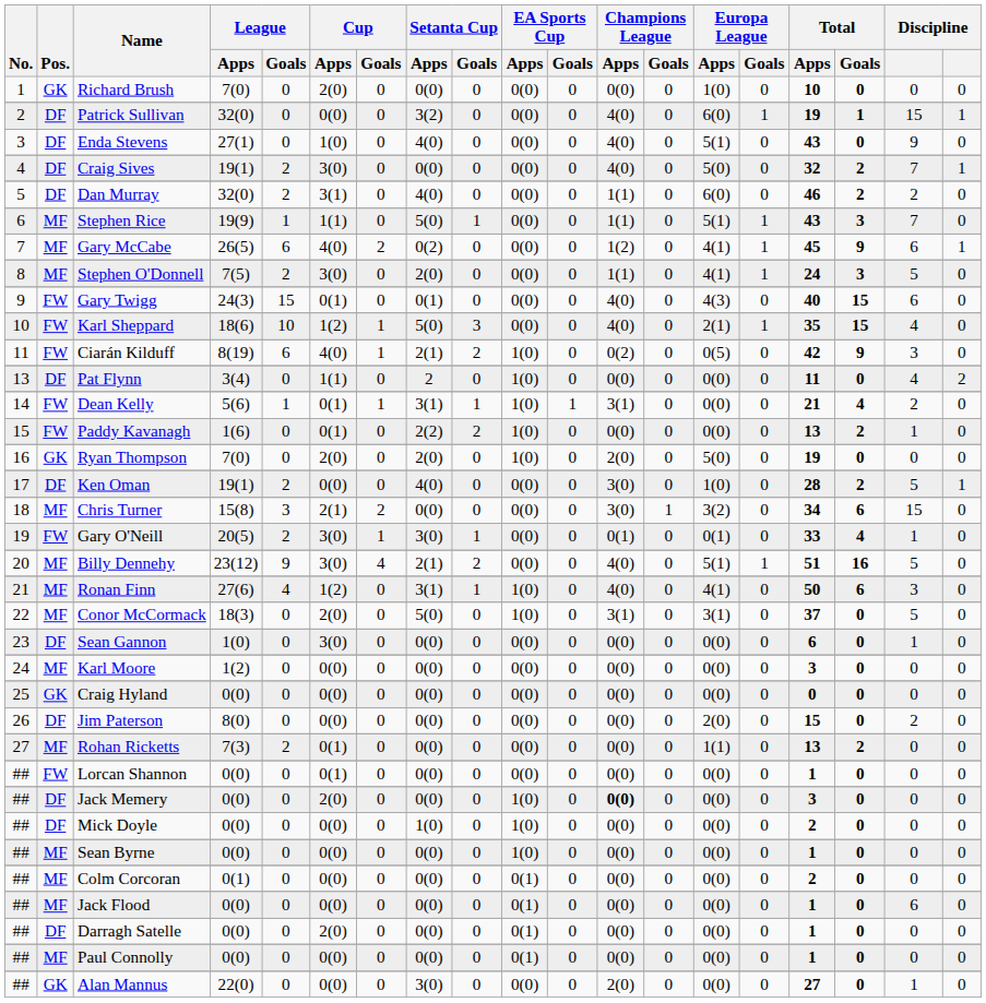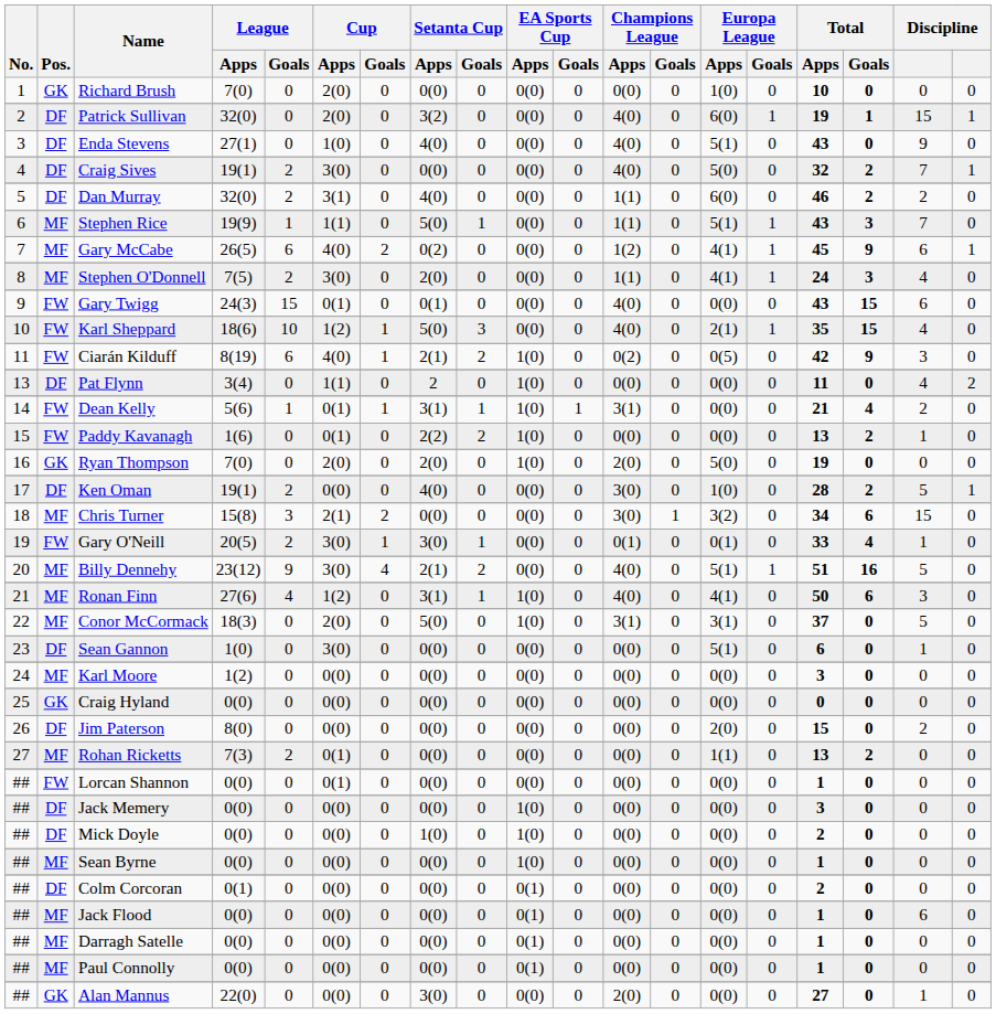 <table class="wikitable" style="text-align:center">
 <tr>
 <th rowspan="2" valign="bottom">No.</th>
 <th rowspan="2" valign="bottom">Pos.</th>
 <th rowspan="2">Name</th>
 <th colspan="2" width="85"><a href='#'>League</a></th>
 <th colspan="2" width="85"><a href='#'>Cup</a></th>
 <th colspan="2" width="85"><a href='#'>Setanta Cup</a></th>
 <th colspan="2" width="85"><a href='#'>EA Sports Cup</a></th>
 <th colspan="2" width="85"><a href='#'>Champions League</a></th>
 <th colspan="2" width="85"><a href='#'>Europa League</a></th>
 <th colspan="2" width="85">Total</th>
 <th colspan="2" width="85">Discipline</th>
 </tr>
 <tr>
 <th>Apps</th>
 <th>Goals</th>
 <th>Apps</th>
 <th>Goals</th>
 <th>Apps</th>
 <th>Goals</th>
 <th>Apps</th>
 <th>Goals</th>
 <th>Apps</th>
 <th>Goals</th>
 <th>Apps</th>
 <th>Goals</th>
 <th>Apps</th>
 <th>Goals</th>
 <th></th>
 <th></th>
 </tr>
 <tr>
 <td>1</td>
 <td><a href='#'>GK</a></td>
 <td align="left"> <a href='#'>Richard Brush</a></td>
 <td>7(0)</td>
 <td>0</td>
 <td>2(0)</td>
 <td>0</td>
 <td>0(0)</td>
 <td>0</td>
 <td>0(0)</td>
 <td>0</td>
 <td>0(0)</td>
 <td>0</td>
 <td>1(0)</td>
 <td>0</td>
 <td><strong>10</strong></td>
 <td><strong>0</strong></td>
 <td>0</td>
 <td>0</td>
 </tr>
 <tr>
 </tr>
 <tr bgcolor=#EEEEEE>
 <td>2</td>
 <td><a href='#'>DF</a></td>
 <td align="left"> <a href='#'>Patrick Sullivan</a></td>
 <td>32(0)</td>
 <td>0</td>
-<td>0(0)</td>
+<td>2(0)</td>
 <td>0</td>
 <td>3(2)</td>
 <td>0</td>
 <td>0(0)</td>
 <td>0</td>
 <td>4(0)</td>
 <td>0</td>
 <td>6(0)</td>
 <td>1</td>
 <td><strong>19</strong></td>
 <td><strong>1</strong></td>
 <td>15</td>
 <td>1</td>
 </tr>
 <tr>
 </tr>
 <tr>
 <td>3</td>
 <td><a href='#'>DF</a></td>
 <td align="left"> <a href='#'>Enda Stevens</a></td>
 <td>27(1)</td>
 <td>0</td>
 <td>1(0)</td>
 <td>0</td>
 <td>4(0)</td>
 <td>0</td>
 <td>0(0)</td>
 <td>0</td>
 <td>4(0)</td>
 <td>0</td>
 <td>5(1)</td>
 <td>0</td>
 <td><strong>43</strong></td>
 <td><strong>0</strong></td>
 <td>9</td>
 <td>0</td>
 </tr>
 <tr>
 </tr>
 <tr bgcolor=#EEEEEE>
 <td>4</td>
 <td><a href='#'>DF</a></td>
 <td align="left"> <a href='#'>Craig Sives</a></td>
 <td>19(1)</td>
 <td>2</td>
 <td>3(0)</td>
 <td>0</td>
 <td>0(0)</td>
 <td>0</td>
 <td>0(0)</td>
 <td>0</td>
 <td>4(0)</td>
 <td>0</td>
 <td>5(0)</td>
 <td>0</td>
 <td><strong>32</strong></td>
 <td><strong>2</strong></td>
 <td>7</td>
 <td>1</td>
 </tr>
 <tr>
 </tr>
 <tr>
 <td>5</td>
 <td><a href='#'>DF</a></td>
 <td align="left"> <a href='#'>Dan Murray</a></td>
 <td>32(0)</td>
 <td>2</td>
 <td>3(1)</td>
 <td>0</td>
 <td>4(0)</td>
 <td>0</td>
 <td>0(0)</td>
 <td>0</td>
 <td>1(1)</td>
 <td>0</td>
 <td>6(0)</td>
 <td>0</td>
 <td><strong>46</strong></td>
 <td><strong>2</strong></td>
 <td>2</td>
 <td>0</td>
 </tr>
 <tr>
 </tr>
 <tr bgcolor=#EEEEEE>
 <td>6</td>
 <td><a href='#'>MF</a></td>
 <td align="left"> <a href='#'>Stephen Rice</a></td>
 <td>19(9)</td>
 <td>1</td>
 <td>1(1)</td>
 <td>0</td>
 <td>5(0)</td>
 <td>1</td>
 <td>0(0)</td>
 <td>0</td>
 <td>1(1)</td>
 <td>0</td>
 <td>5(1)</td>
 <td>1</td>
 <td><strong>43</strong></td>
 <td><strong>3</strong></td>
 <td>7</td>
 <td>0</td>
 </tr>
 <tr>
 </tr>
 <tr>
 <td>7</td>
 <td><a href='#'>MF</a></td>
 <td align="left"> <a href='#'>Gary McCabe</a></td>
 <td>26(5)</td>
 <td>6</td>
 <td>4(0)</td>
 <td>2</td>
 <td>0(2)</td>
 <td>0</td>
 <td>0(0)</td>
 <td>0</td>
 <td>1(2)</td>
 <td>0</td>
 <td>4(1)</td>
 <td>1</td>
 <td><strong>45</strong></td>
 <td><strong>9</strong></td>
 <td>6</td>
 <td>1</td>
 </tr>
 <tr>
 </tr>
 <tr bgcolor=#EEEEEE>
 <td>8</td>
 <td><a href='#'>MF</a></td>
 <td align="left"> <a href='#'>Stephen O'Donnell</a></td>
 <td>7(5)</td>
 <td>2</td>
 <td>3(0)</td>
 <td>0</td>
 <td>2(0)</td>
 <td>0</td>
 <td>0(0)</td>
 <td>0</td>
 <td>1(1)</td>
 <td>0</td>
 <td>4(1)</td>
 <td>1</td>
 <td><strong>24</strong></td>
 <td><strong>3</strong></td>
-<td>5</td>
+<td>4</td>
 <td>0</td>
 </tr>
 <tr>
 </tr>
 <tr>
 <td>9</td>
 <td><a href='#'>FW</a></td>
 <td align="left"> <a href='#'>Gary Twigg</a></td>
 <td>24(3)</td>
 <td>15</td>
 <td>0(1)</td>
 <td>0</td>
 <td>0(1)</td>
 <td>0</td>
 <td>0(0)</td>
 <td>0</td>
 <td>4(0)</td>
 <td>0</td>
-<td>4(3)</td>
+<td>0(0)</td>
 <td>0</td>
-<td><strong>40</strong></td>
+<td><strong>43</strong></td>
 <td><strong>15</strong></td>
 <td>6</td>
 <td>0</td>
 </tr>
 <tr>
 </tr>
 <tr bgcolor=#EEEEEE>
 <td>10</td>
 <td><a href='#'>FW</a></td>
 <td align="left"> <a href='#'>Karl Sheppard</a></td>
 <td>18(6)</td>
 <td>10</td>
 <td>1(2)</td>
 <td>1</td>
 <td>5(0)</td>
 <td>3</td>
 <td>0(0)</td>
 <td>0</td>
 <td>4(0)</td>
 <td>0</td>
 <td>2(1)</td>
 <td>1</td>
 <td><strong>35</strong></td>
 <td><strong>15</strong></td>
 <td>4</td>
 <td>0</td>
 </tr>
 <tr>
 </tr>
 <tr>
 <td>11</td>
 <td><a href='#'>FW</a></td>
 <td align="left"> Ciarán Kilduff</td>
 <td>8(19)</td>
 <td>6</td>
 <td>4(0)</td>
 <td>1</td>
 <td>2(1)</td>
 <td>2</td>
 <td>1(0)</td>
 <td>0</td>
 <td>0(2)</td>
 <td>0</td>
 <td>0(5)</td>
 <td>0</td>
 <td><strong>42</strong></td>
 <td><strong>9</strong></td>
 <td>3</td>
 <td>0</td>
 </tr>
 <tr>
 </tr>
 <tr bgcolor=#EEEEEE>
 <td>13</td>
 <td><a href='#'>DF</a></td>
 <td align="left"> <a href='#'>Pat Flynn</a></td>
 <td>3(4)</td>
 <td>0</td>
 <td>1(1)</td>
 <td>0</td>
 <td>2</td>
 <td>0</td>
 <td>1(0)</td>
 <td>0</td>
 <td>0(0)</td>
 <td>0</td>
 <td>0(0)</td>
 <td>0</td>
 <td><strong>11</strong></td>
 <td><strong>0</strong></td>
 <td>4</td>
 <td>2</td>
 </tr>
 <tr>
 </tr>
 <tr>
 <td>14</td>
 <td><a href='#'>FW</a></td>
 <td align="left"> <a href='#'>Dean Kelly</a></td>
 <td>5(6)</td>
 <td>1</td>
 <td>0(1)</td>
 <td>1</td>
 <td>3(1)</td>
 <td>1</td>
 <td>1(0)</td>
 <td>1</td>
 <td>3(1)</td>
 <td>0</td>
 <td>0(0)</td>
 <td>0</td>
 <td><strong>21</strong></td>
 <td><strong>4</strong></td>
 <td>2</td>
 <td>0</td>
 </tr>
 <tr>
 </tr>
 <tr bgcolor=#EEEEEE>
 <td>15</td>
 <td><a href='#'>FW</a></td>
 <td align="left"> <a href='#'>Paddy Kavanagh</a></td>
 <td>1(6)</td>
 <td>0</td>
 <td>0(1)</td>
 <td>0</td>
 <td>2(2)</td>
 <td>2</td>
 <td>1(0)</td>
 <td>0</td>
 <td>0(0)</td>
 <td>0</td>
 <td>0(0)</td>
 <td>0</td>
 <td><strong>13</strong></td>
 <td><strong>2</strong></td>
 <td>1</td>
 <td>0</td>
 </tr>
 <tr>
 </tr>
 <tr>
 <td>16</td>
 <td><a href='#'>GK</a></td>
 <td align="left"> <a href='#'>Ryan Thompson</a></td>
 <td>7(0)</td>
 <td>0</td>
 <td>2(0)</td>
 <td>0</td>
 <td>2(0)</td>
 <td>0</td>
 <td>1(0)</td>
 <td>0</td>
 <td>2(0)</td>
 <td>0</td>
 <td>5(0)</td>
 <td>0</td>
 <td><strong>19</strong></td>
 <td><strong>0</strong></td>
 <td>0</td>
 <td>0</td>
 </tr>
 <tr>
 </tr>
 <tr bgcolor=#EEEEEE>
 <td>17</td>
 <td><a href='#'>DF</a></td>
 <td align="left"> <a href='#'>Ken Oman</a></td>
 <td>19(1)</td>
 <td>2</td>
 <td>0(0)</td>
 <td>0</td>
 <td>4(0)</td>
 <td>0</td>
 <td>0(0)</td>
 <td>0</td>
 <td>3(0)</td>
 <td>0</td>
 <td>1(0)</td>
 <td>0</td>
 <td><strong>28</strong></td>
 <td><strong>2</strong></td>
 <td>5</td>
 <td>1</td>
 </tr>
 <tr>
 </tr>
 <tr>
 <td>18</td>
 <td><a href='#'>MF</a></td>
 <td align="left"> <a href='#'>Chris Turner</a></td>
 <td>15(8)</td>
 <td>3</td>
 <td>2(1)</td>
 <td>2</td>
 <td>0(0)</td>
 <td>0</td>
 <td>0(0)</td>
 <td>0</td>
 <td>3(0)</td>
 <td>1</td>
 <td>3(2)</td>
 <td>0</td>
 <td><strong>34</strong></td>
 <td><strong>6</strong></td>
 <td>15</td>
 <td>0</td>
 </tr>
 <tr>
 </tr>
 <tr bgcolor=#EEEEEE>
 <td>19</td>
 <td><a href='#'>FW</a></td>
 <td align="left"> Gary O'Neill</td>
 <td>20(5)</td>
 <td>2</td>
 <td>3(0)</td>
 <td>1</td>
 <td>3(0)</td>
 <td>1</td>
 <td>0(0)</td>
 <td>0</td>
 <td>0(1)</td>
 <td>0</td>
 <td>0(1)</td>
 <td>0</td>
 <td><strong>33</strong></td>
 <td><strong>4</strong></td>
 <td>1</td>
 <td>0</td>
 </tr>
 <tr>
 </tr>
 <tr>
 <td>20</td>
 <td><a href='#'>MF</a></td>
 <td align="left"> <a href='#'>Billy Dennehy</a></td>
 <td>23(12)</td>
 <td>9</td>
 <td>3(0)</td>
 <td>4</td>
 <td>2(1)</td>
 <td>2</td>
 <td>0(0)</td>
 <td>0</td>
 <td>4(0)</td>
 <td>0</td>
 <td>5(1)</td>
 <td>1</td>
 <td><strong>51</strong></td>
 <td><strong>16</strong></td>
 <td>5</td>
 <td>0</td>
 </tr>
 <tr>
 </tr>
 <tr bgcolor=#EEEEEE>
 <td>21</td>
 <td><a href='#'>MF</a></td>
 <td align="left"> <a href='#'>Ronan Finn</a></td>
 <td>27(6)</td>
 <td>4</td>
 <td>1(2)</td>
 <td>0</td>
 <td>3(1)</td>
 <td>1</td>
 <td>1(0)</td>
 <td>0</td>
 <td>4(0)</td>
 <td>0</td>
 <td>4(1)</td>
 <td>0</td>
 <td><strong>50</strong></td>
 <td><strong>6</strong></td>
 <td>3</td>
 <td>0</td>
 </tr>
 <tr>
 </tr>
 <tr>
 <td>22</td>
 <td><a href='#'>MF</a></td>
 <td align="left"> <a href='#'>Conor McCormack</a></td>
 <td>18(3)</td>
 <td>0</td>
 <td>2(0)</td>
 <td>0</td>
 <td>5(0)</td>
 <td>0</td>
 <td>1(0)</td>
 <td>0</td>
 <td>3(1)</td>
 <td>0</td>
 <td>3(1)</td>
 <td>0</td>
 <td><strong>37</strong></td>
 <td><strong>0</strong></td>
 <td>5</td>
 <td>0</td>
 </tr>
 <tr>
 </tr>
 <tr bgcolor=#EEEEEE>
 <td>23</td>
 <td><a href='#'>DF</a></td>
 <td align="left"> <a href='#'>Sean Gannon</a></td>
 <td>1(0)</td>
 <td>0</td>
 <td>3(0)</td>
 <td>0</td>
 <td>0(0)</td>
 <td>0</td>
 <td>0(0)</td>
 <td>0</td>
 <td>0(0)</td>
 <td>0</td>
-<td>0(0)</td>
+<td>5(1)</td>
 <td>0</td>
 <td><strong>6</strong></td>
 <td><strong>0</strong></td>
 <td>1</td>
 <td>0</td>
 </tr>
 <tr>
 </tr>
 <tr>
 <td>24</td>
 <td><a href='#'>MF</a></td>
 <td align="left"> <a href='#'>Karl Moore</a></td>
 <td>1(2)</td>
 <td>0</td>
 <td>0(0)</td>
 <td>0</td>
 <td>0(0)</td>
 <td>0</td>
 <td>0(0)</td>
 <td>0</td>
 <td>0(0)</td>
 <td>0</td>
 <td>0(0)</td>
 <td>0</td>
 <td><strong>3</strong></td>
 <td><strong>0</strong></td>
 <td>0</td>
 <td>0</td>
 </tr>
 <tr>
 </tr>
 <tr bgcolor=#EEEEEE>
 <td>25</td>
 <td><a href='#'>GK</a></td>
 <td align="left"> Craig Hyland</td>
 <td>0(0)</td>
 <td>0</td>
 <td>0(0)</td>
 <td>0</td>
 <td>0(0)</td>
 <td>0</td>
 <td>0(0)</td>
 <td>0</td>
 <td>0(0)</td>
 <td>0</td>
 <td>0(0)</td>
 <td>0</td>
 <td><strong>0</strong></td>
 <td><strong>0</strong></td>
 <td>0</td>
 <td>0</td>
 </tr>
 <tr>
 </tr>
 <tr>
 <td>26</td>
 <td><a href='#'>DF</a></td>
 <td align="left"> <a href='#'>Jim Paterson</a></td>
 <td>8(0)</td>
 <td>0</td>
 <td>0(0)</td>
 <td>0</td>
 <td>0(0)</td>
 <td>0</td>
 <td>0(0)</td>
 <td>0</td>
 <td>0(0)</td>
 <td>0</td>
 <td>2(0)</td>
 <td>0</td>
 <td><strong>15</strong></td>
 <td><strong>0</strong></td>
 <td>2</td>
 <td>0</td>
 </tr>
 <tr>
 </tr>
 <tr bgcolor=#EEEEEE>
 <td>27</td>
 <td><a href='#'>MF</a></td>
 <td align="left"> <a href='#'>Rohan Ricketts</a></td>
 <td>7(3)</td>
 <td>2</td>
 <td>0(1)</td>
 <td>0</td>
 <td>0(0)</td>
 <td>0</td>
 <td>0(0)</td>
 <td>0</td>
 <td>0(0)</td>
 <td>0</td>
 <td>1(1)</td>
 <td>0</td>
 <td><strong>13</strong></td>
 <td><strong>2</strong></td>
 <td>0</td>
 <td>0</td>
 </tr>
 <tr>
 </tr>
 <tr>
 <td>##</td>
 <td><a href='#'>FW</a></td>
 <td align="left"> Lorcan Shannon</td>
 <td>0(0)</td>
 <td>0</td>
 <td>0(1)</td>
 <td>0</td>
 <td>0(0)</td>
 <td>0</td>
 <td>0(0)</td>
 <td>0</td>
 <td>0(0)</td>
 <td>0</td>
 <td>0(0)</td>
 <td>0</td>
 <td><strong>1</strong></td>
 <td><strong>0</strong></td>
 <td>0</td>
 <td>0</td>
 </tr>
 <tr>
 </tr>
 <tr bgcolor=#EEEEEE>
 <td>##</td>
 <td><a href='#'>DF</a></td>
 <td align="left"> Jack Memery</td>
 <td>0(0)</td>
 <td>0</td>
-<td>2(0)</td>
+<td>0(0)</td>
 <td>0</td>
 <td>0(0)</td>
 <td>0</td>
 <td>1(0)</td>
 <td>0</td>
-<td><strong>0(0)</strong></td>
+<td>0(0)</td>
 <td>0</td>
 <td>0(0)</td>
 <td>0</td>
 <td><strong>3</strong></td>
 <td><strong>0</strong></td>
 <td>0</td>
 <td>0</td>
 </tr>
 <tr>
 </tr>
 <tr>
 <td>##</td>
 <td><a href='#'>DF</a></td>
 <td align="left"> Mick Doyle</td>
 <td>0(0)</td>
 <td>0</td>
 <td>0(0)</td>
 <td>0</td>
 <td>1(0)</td>
 <td>0</td>
 <td>1(0)</td>
 <td>0</td>
 <td>0(0)</td>
 <td>0</td>
 <td>0(0)</td>
 <td>0</td>
 <td><strong>2</strong></td>
 <td><strong>0</strong></td>
 <td>0</td>
 <td>0</td>
 </tr>
 <tr>
 </tr>
 <tr bgcolor=#EEEEEE>
 <td>##</td>
 <td><a href='#'>MF</a></td>
 <td align="left"> Sean Byrne</td>
 <td>0(0)</td>
 <td>0</td>
 <td>0(0)</td>
 <td>0</td>
 <td>0(0)</td>
 <td>0</td>
 <td>1(0)</td>
 <td>0</td>
 <td>0(0)</td>
 <td>0</td>
 <td>0(0)</td>
 <td>0</td>
 <td><strong>1</strong></td>
 <td><strong>0</strong></td>
 <td>0</td>
 <td>0</td>
 </tr>
 <tr>
 </tr>
 <tr>
 <td>##</td>
-<td><a href='#'>MF</a></td>
+<td><a href='#'>DF</a></td>
 <td align="left"> Colm Corcoran</td>
 <td>0(1)</td>
 <td>0</td>
 <td>0(0)</td>
 <td>0</td>
 <td>0(0)</td>
 <td>0</td>
 <td>0(1)</td>
 <td>0</td>
 <td>0(0)</td>
 <td>0</td>
 <td>0(0)</td>
 <td>0</td>
 <td><strong>2</strong></td>
 <td><strong>0</strong></td>
 <td>0</td>
 <td>0</td>
 </tr>
 <tr>
 </tr>
 <tr bgcolor=#EEEEEE>
 <td>##</td>
 <td><a href='#'>MF</a></td>
 <td align="left"> Jack Flood</td>
 <td>0(0)</td>
 <td>0</td>
 <td>0(0)</td>
 <td>0</td>
 <td>0(0)</td>
 <td>0</td>
 <td>0(1)</td>
 <td>0</td>
 <td>0(0)</td>
 <td>0</td>
 <td>0(0)</td>
 <td>0</td>
 <td><strong>1</strong></td>
 <td><strong>0</strong></td>
 <td>6</td>
 <td>0</td>
 </tr>
 <tr>
 </tr>
 <tr>
 <td>##</td>
-<td><a href='#'>DF</a></td>
+<td><a href='#'>MF</a></td>
 <td align="left"> Darragh Satelle</td>
 <td>0(0)</td>
 <td>0</td>
-<td>2(0)</td>
+<td>0(0)</td>
 <td>0</td>
 <td>0(0)</td>
 <td>0</td>
 <td>0(1)</td>
 <td>0</td>
 <td>0(0)</td>
 <td>0</td>
 <td>0(0)</td>
 <td>0</td>
 <td><strong>1</strong></td>
 <td><strong>0</strong></td>
 <td>0</td>
 <td>0</td>
 </tr>
 <tr>
 </tr>
 <tr bgcolor=#EEEEEE>
 <td>##</td>
 <td><a href='#'>MF</a></td>
 <td align="left"> Paul Connolly</td>
 <td>0(0)</td>
 <td>0</td>
 <td>0(0)</td>
 <td>0</td>
 <td>0(0)</td>
 <td>0</td>
 <td>0(1)</td>
 <td>0</td>
 <td>0(0)</td>
 <td>0</td>
 <td>0(0)</td>
 <td>0</td>
 <td><strong>1</strong></td>
 <td><strong>0</strong></td>
 <td>0</td>
 <td>0</td>
 </tr>
 <tr>
 </tr>
 <tr>
 <td>##</td>
 <td><a href='#'>GK</a></td>
 <td align="left"> <a href='#'>Alan Mannus</a></td>
 <td>22(0)</td>
 <td>0</td>
 <td>0(0)</td>
 <td>0</td>
 <td>3(0)</td>
 <td>0</td>
 <td>0(0)</td>
 <td>0</td>
 <td>2(0)</td>
 <td>0</td>
 <td>0(0)</td>
 <td>0</td>
 <td><strong>27</strong></td>
 <td><strong>0</strong></td>
 <td>1</td>
 <td>0</td>
 </tr>
 </table>
